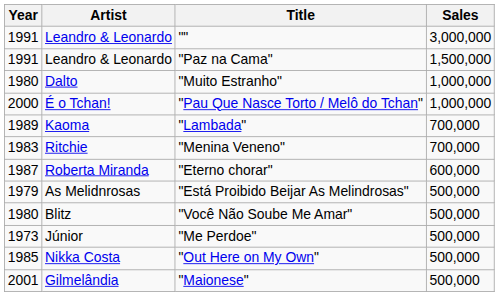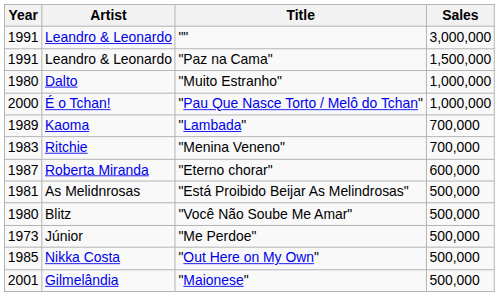 <table class="wikitable">
 <tr>
 <th>Year</th>
 <th>Artist</th>
 <th>Title</th>
 <th>Sales</th>
 </tr>
 <tr>
 <td>1991</td>
 <td><a href='#'>Leandro & Leonardo</a></td>
 <td>""</td>
 <td>3,000,000</td>
 </tr>
 <tr>
 <td>1991</td>
 <td>Leandro & Leonardo</td>
 <td>"Paz na Cama"</td>
 <td>1,500,000</td>
 </tr>
 <tr>
 <td>1980</td>
 <td><a href='#'>Dalto</a></td>
 <td>"Muito Estranho"</td>
 <td>1,000,000</td>
 </tr>
 <tr>
 <td>2000</td>
 <td><a href='#'>É o Tchan!</a></td>
 <td>"<a href='#'>Pau Que Nasce Torto / Melô do Tchan</a>"</td>
 <td>1,000,000</td>
 </tr>
 <tr>
 <td>1989</td>
 <td><a href='#'>Kaoma</a></td>
 <td>"<a href='#'>Lambada</a>"</td>
 <td>700,000</td>
 </tr>
 <tr>
 <td>1983</td>
 <td><a href='#'>Ritchie</a></td>
 <td>"Menina Veneno"</td>
 <td>700,000</td>
 </tr>
 <tr>
 <td>1987</td>
 <td><a href='#'>Roberta Miranda</a></td>
 <td>"Eterno chorar"</td>
 <td>600,000</td>
 </tr>
 <tr>
-<td>1979</td>
+<td>1981</td>
 <td>As Melidnrosas</td>
 <td>"Está Proibido Beijar As Melindrosas"</td>
 <td>500,000</td>
 </tr>
 <tr>
 <td>1980</td>
 <td>Blitz</td>
 <td>"Você Não Soube Me Amar"</td>
 <td>500,000</td>
 </tr>
 <tr>
 <td>1973</td>
 <td>Júnior</td>
 <td>"Me Perdoe"</td>
 <td>500,000</td>
 </tr>
 <tr>
 <td>1985</td>
 <td><a href='#'>Nikka Costa</a></td>
 <td>"<a href='#'>Out Here on My Own</a>"</td>
 <td>500,000</td>
 </tr>
 <tr>
 <td>2001</td>
 <td><a href='#'>Gilmelândia</a></td>
 <td>"<a href='#'>Maionese</a>"</td>
 <td>500,000<br></td>
 </tr>
 </table>
